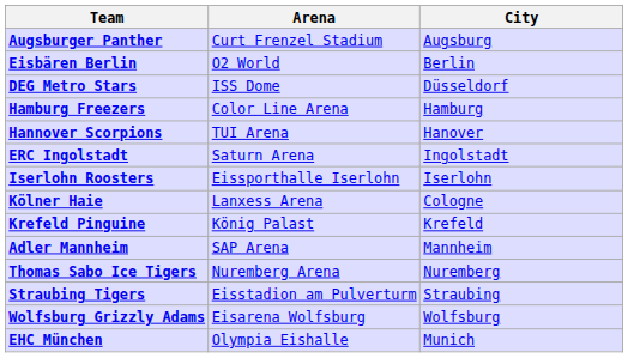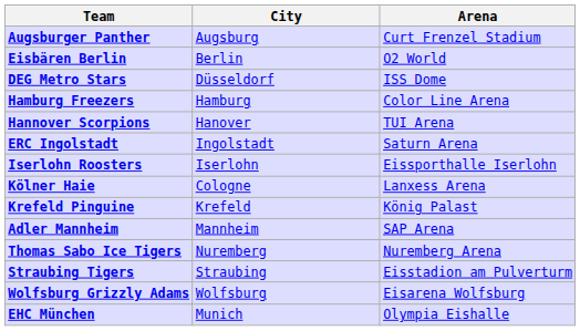 <table class="wikitable">
 <tr>
 <th width="180">Team</th>
+<th width="180">City</th>
 <th>Arena</th>
-<th width="180">City</th>
 </tr>
 <tr style="background-color:#DDDDFF">
 <td><strong><a href='#'>Augsburger Panther</a></strong></td>
+<td><a href='#'>Augsburg</a></td>
 <td><a href='#'>Curt Frenzel Stadium</a></td>
-<td><a href='#'>Augsburg</a></td>
 </tr>
 <tr style="background-color:#DDDDFF">
 <td><strong><a href='#'>Eisbären Berlin</a></strong></td>
+<td><a href='#'>Berlin</a></td>
 <td><a href='#'>O2 World</a></td>
-<td><a href='#'>Berlin</a></td>
 </tr>
 <tr style="background-color:#DDDDFF">
 <td><strong><a href='#'>DEG Metro Stars</a></strong></td>
+<td><a href='#'>Düsseldorf</a></td>
 <td><a href='#'>ISS Dome</a></td>
-<td><a href='#'>Düsseldorf</a></td>
 </tr>
 <tr style="background-color:#DDDDFF">
 <td><strong><a href='#'>Hamburg Freezers</a></strong></td>
+<td><a href='#'>Hamburg</a></td>
 <td><a href='#'>Color Line Arena</a></td>
-<td><a href='#'>Hamburg</a></td>
 </tr>
 <tr style="background-color:#DDDDFF">
 <td><strong><a href='#'>Hannover Scorpions</a></strong></td>
+<td><a href='#'>Hanover</a></td>
 <td><a href='#'>TUI Arena</a></td>
-<td><a href='#'>Hanover</a></td>
 </tr>
 <tr style="background-color:#DDDDFF">
 <td><strong><a href='#'>ERC Ingolstadt</a></strong></td>
+<td><a href='#'>Ingolstadt</a></td>
 <td><a href='#'>Saturn Arena</a></td>
-<td><a href='#'>Ingolstadt</a></td>
 </tr>
 <tr style="background-color:#DDDDFF">
 <td><strong><a href='#'>Iserlohn Roosters</a></strong></td>
+<td><a href='#'>Iserlohn</a></td>
 <td><a href='#'>Eissporthalle Iserlohn</a></td>
-<td><a href='#'>Iserlohn</a></td>
 </tr>
 <tr style="background-color:#DDDDFF">
 <td><strong><a href='#'>Kölner Haie</a></strong></td>
+<td><a href='#'>Cologne</a></td>
 <td><a href='#'>Lanxess Arena</a></td>
-<td><a href='#'>Cologne</a></td>
 </tr>
 <tr style="background-color:#DDDDFF">
 <td><strong><a href='#'>Krefeld Pinguine</a></strong></td>
+<td><a href='#'>Krefeld</a></td>
 <td><a href='#'>König Palast</a></td>
-<td><a href='#'>Krefeld</a></td>
 </tr>
 <tr style="background-color:#DDDDFF">
 <td><strong><a href='#'>Adler Mannheim</a></strong></td>
+<td><a href='#'>Mannheim</a></td>
 <td><a href='#'>SAP Arena</a></td>
-<td><a href='#'>Mannheim</a></td>
 </tr>
 <tr style="background-color:#DDDDFF">
 <td><strong><a href='#'>Thomas Sabo Ice Tigers</a></strong></td>
+<td><a href='#'>Nuremberg</a></td>
 <td><a href='#'>Nuremberg Arena</a></td>
-<td><a href='#'>Nuremberg</a></td>
 </tr>
 <tr style="background-color:#DDDDFF">
 <td><strong><a href='#'>Straubing Tigers</a></strong></td>
+<td><a href='#'>Straubing</a></td>
 <td><a href='#'>Eisstadion am Pulverturm</a></td>
-<td><a href='#'>Straubing</a></td>
 </tr>
 <tr style="background-color:#DDDDFF">
 <td><strong><a href='#'>Wolfsburg Grizzly Adams</a></strong></td>
+<td><a href='#'>Wolfsburg</a></td>
 <td><a href='#'>Eisarena Wolfsburg</a></td>
-<td><a href='#'>Wolfsburg</a></td>
 </tr>
 <tr style="background-color:#DDDDFF">
 <td><strong><a href='#'>EHC München</a></strong></td>
+<td><a href='#'>Munich</a></td>
 <td><a href='#'>Olympia Eishalle</a></td>
-<td><a href='#'>Munich</a></td>
 </tr>
 </table>
